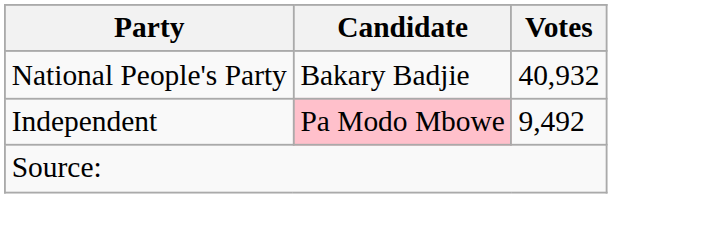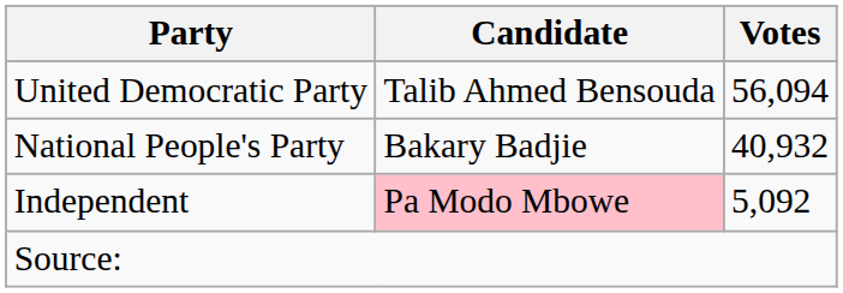 <table class="wikitable">
 <tr>
 <th>Party</th>
 <th>Candidate</th>
 <th>Votes</th>
+</tr>
+<tr>
+<td>United Democratic Party</td>
+<td>Talib Ahmed Bensouda</td>
+<td>56,094</td>
 </tr>
 <tr>
 <td>National People's Party</td>
 <td>Bakary Badjie</td>
 <td>40,932</td>
 </tr>
 <tr>
 <td>Independent</td>
 <td style="background: pink;">Pa Modo Mbowe</td>
-<td>9,492</td>
+<td>5,092</td>
 </tr>
 <tr>
 <td colspan="3">Source: </td>
 </tr>
 </table>
